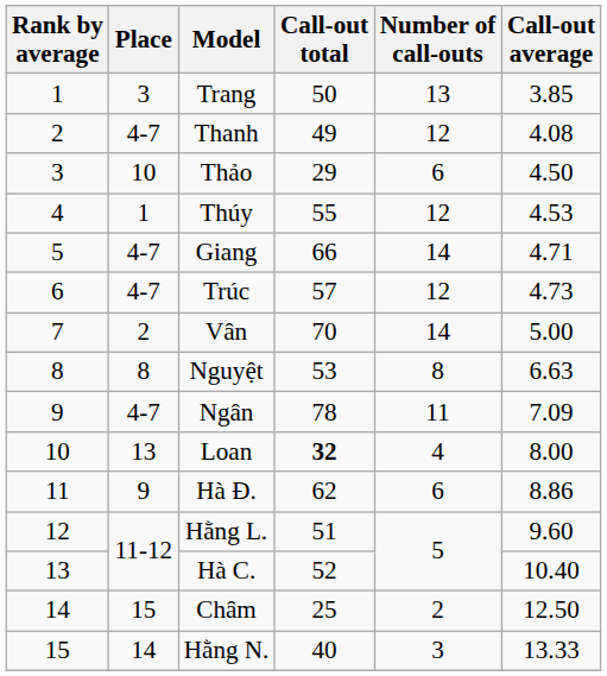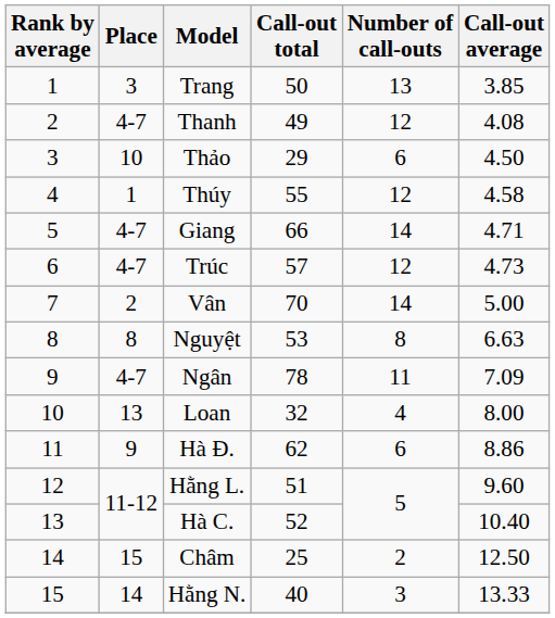 <table class="wikitable sortable" style="margin:auto; text-align:center; white-space:nowrap">
 <tr>
 <th>Rank by<br>average</th>
 <th>Place</th>
 <th>Model</th>
 <th>Call-out<br>total</th>
 <th>Number of<br>call-outs</th>
 <th>Call-out<br>average</th>
 </tr>
 <tr>
 <td>1</td>
 <td>3</td>
 <td>Trang</td>
 <td>50</td>
 <td>13</td>
 <td>3.85</td>
 </tr>
 <tr>
 <td>2</td>
 <td>4-7</td>
 <td>Thanh</td>
 <td>49</td>
 <td>12</td>
 <td>4.08</td>
 </tr>
 <tr>
 <td>3</td>
 <td>10</td>
 <td>Thảo</td>
 <td>29</td>
 <td>6</td>
 <td>4.50</td>
 </tr>
 <tr>
 <td>4</td>
 <td>1</td>
 <td>Thúy</td>
 <td>55</td>
 <td>12</td>
-<td>4.53</td>
+<td>4.58</td>
 </tr>
 <tr>
 <td>5</td>
 <td>4-7</td>
 <td>Giang</td>
 <td>66</td>
 <td>14</td>
 <td>4.71</td>
 </tr>
 <tr>
 <td>6</td>
 <td>4-7</td>
 <td>Trúc</td>
 <td>57</td>
 <td>12</td>
 <td>4.73</td>
 </tr>
 <tr>
 <td>7</td>
 <td>2</td>
 <td>Vân</td>
 <td>70</td>
 <td>14</td>
 <td>5.00</td>
 </tr>
 <tr>
 <td>8</td>
 <td>8</td>
 <td>Nguyệt</td>
 <td>53</td>
 <td>8</td>
 <td>6.63</td>
 </tr>
 <tr>
 <td>9</td>
 <td>4-7</td>
 <td>Ngân</td>
 <td>78</td>
 <td>11</td>
 <td>7.09</td>
 </tr>
 <tr>
 <td>10</td>
 <td>13</td>
 <td>Loan</td>
-<td><strong>32</strong></td>
+<td>32</td>
 <td>4</td>
 <td>8.00</td>
 </tr>
 <tr>
 <td>11</td>
 <td>9</td>
 <td>Hà Đ.</td>
 <td>62</td>
 <td>6</td>
 <td>8.86</td>
 </tr>
 <tr>
 <td>12</td>
 <td rowspan=2>11-12</td>
 <td>Hằng L.</td>
 <td>51</td>
 <td rowspan=2>5</td>
 <td>9.60</td>
 </tr>
 <tr>
 <td>13</td>
 <td>Hà C.</td>
 <td>52</td>
 <td>10.40</td>
 </tr>
 <tr>
 <td>14</td>
 <td>15</td>
 <td>Châm</td>
 <td>25</td>
 <td>2</td>
 <td>12.50</td>
 </tr>
 <tr>
 <td>15</td>
 <td>14</td>
 <td>Hằng N.</td>
 <td>40</td>
 <td>3</td>
 <td>13.33</td>
 </tr>
 <tr>
 </tr>
 </table>
